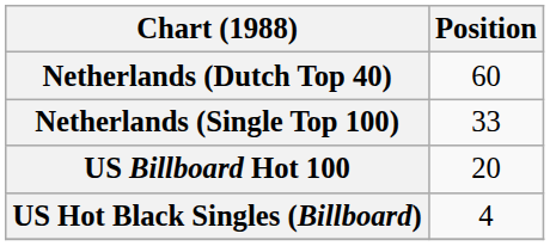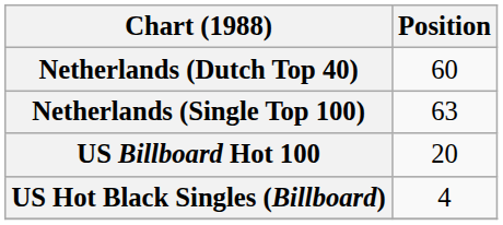 <table class="wikitable sortable plainrowheaders" style="text-align:center">
 <tr>
 <th>Chart (1988)</th>
 <th>Position</th>
 </tr>
 <tr>
 <th scope="row">Netherlands (Dutch Top 40)</th>
 <td>60</td>
 </tr>
 <tr>
 <th scope="row">Netherlands (Single Top 100)</th>
-<td>33</td>
+<td>63</td>
 </tr>
 <tr>
 <th scope="row">US <em>Billboard</em> Hot 100</th>
 <td>20</td>
 </tr>
 <tr>
 <th scope="row">US Hot Black Singles (<em>Billboard</em>)</th>
 <td>4</td>
 </tr>
 <tr>
 </tr>
 </table>
